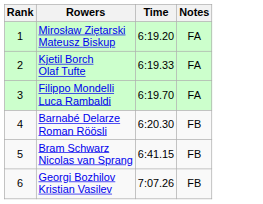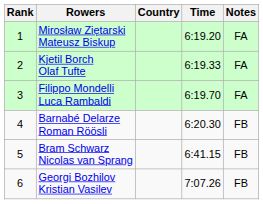 <table class="wikitable" style="text-align:center">
 <tr>
 <th>Rank</th>
 <th>Rowers</th>
+<th>Country</th>
 <th>Time</th>
 <th>Notes</th>
 </tr>
 <tr bgcolor=ccffcc>
 <td>1</td>
 <td align="left"><a href='#'>Mirosław Ziętarski</a><br><a href='#'>Mateusz Biskup</a></td>
+<td align="left"></td>
 <td>6:19.20</td>
 <td>FA</td>
 </tr>
 <tr bgcolor=ccffcc>
 <td>2</td>
 <td align="left"><a href='#'>Kjetil Borch</a><br><a href='#'>Olaf Tufte</a></td>
+<td align="left"></td>
 <td>6:19.33</td>
 <td>FA</td>
 </tr>
 <tr bgcolor=ccffcc>
 <td>3</td>
 <td align="left"><a href='#'>Filippo Mondelli</a><br><a href='#'>Luca Rambaldi</a></td>
+<td align="left"></td>
 <td>6:19.70</td>
 <td>FA</td>
 </tr>
 <tr>
 <td>4</td>
 <td align="left"><a href='#'>Barnabé Delarze</a><br><a href='#'>Roman Röösli</a></td>
+<td align="left"></td>
 <td>6:20.30</td>
 <td>FB</td>
 </tr>
 <tr>
 <td>5</td>
 <td align="left"><a href='#'>Bram Schwarz</a><br><a href='#'>Nicolas van Sprang</a></td>
+<td align="left"></td>
 <td>6:41.15</td>
 <td>FB</td>
 </tr>
 <tr>
 <td>6</td>
 <td align="left"><a href='#'>Georgi Bozhilov</a><br><a href='#'>Kristian Vasilev</a></td>
+<td align="left"></td>
 <td>7:07.26</td>
 <td>FB</td>
 </tr>
 </table>
